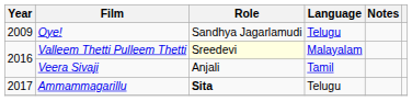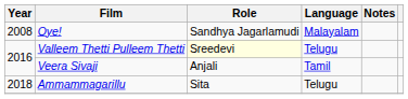 <table class="wikitable sortable">
 <tr style="background:#ccc; text-align:center;">
 <th>Year</th>
 <th>Film</th>
 <th>Role</th>
 <th>Language</th>
 <th>Notes</th>
 <th></th>
 </tr>
 <tr>
-<td>2009</td>
+<td>2008</td>
 <td><em><a href='#'>Oye!</a></em></td>
 <td>Sandhya Jagarlamudi</td>
-<td><a href='#'>Telugu</a></td>
+<td><a href='#'>Malayalam</a></td>
 <td></td>
 <td></td>
 </tr>
 <tr>
 <td rowspan="2">2016</td>
 <td><em><a href='#'>Valleem Thetti Pulleem Thetti</a></em></td>
 <td style="background: lightyellow;">Sreedevi</td>
-<td><a href='#'>Malayalam</a></td>
+<td><a href='#'>Telugu</a></td>
 <td></td>
 <td></td>
 </tr>
 <tr>
 <td><em><a href='#'>Veera Sivaji</a></em></td>
 <td>Anjali</td>
 <td><a href='#'>Tamil</a></td>
 <td></td>
 <td></td>
 </tr>
 <tr>
-<td>2017</td>
+<td>2018</td>
 <td><em><a href='#'>Ammammagarillu</a></em></td>
-<td><strong>Sita</strong></td>
+<td>Sita</td>
 <td>Telugu</td>
 <td></td>
 <td></td>
 </tr>
 <tr>
 </tr>
 </table>
